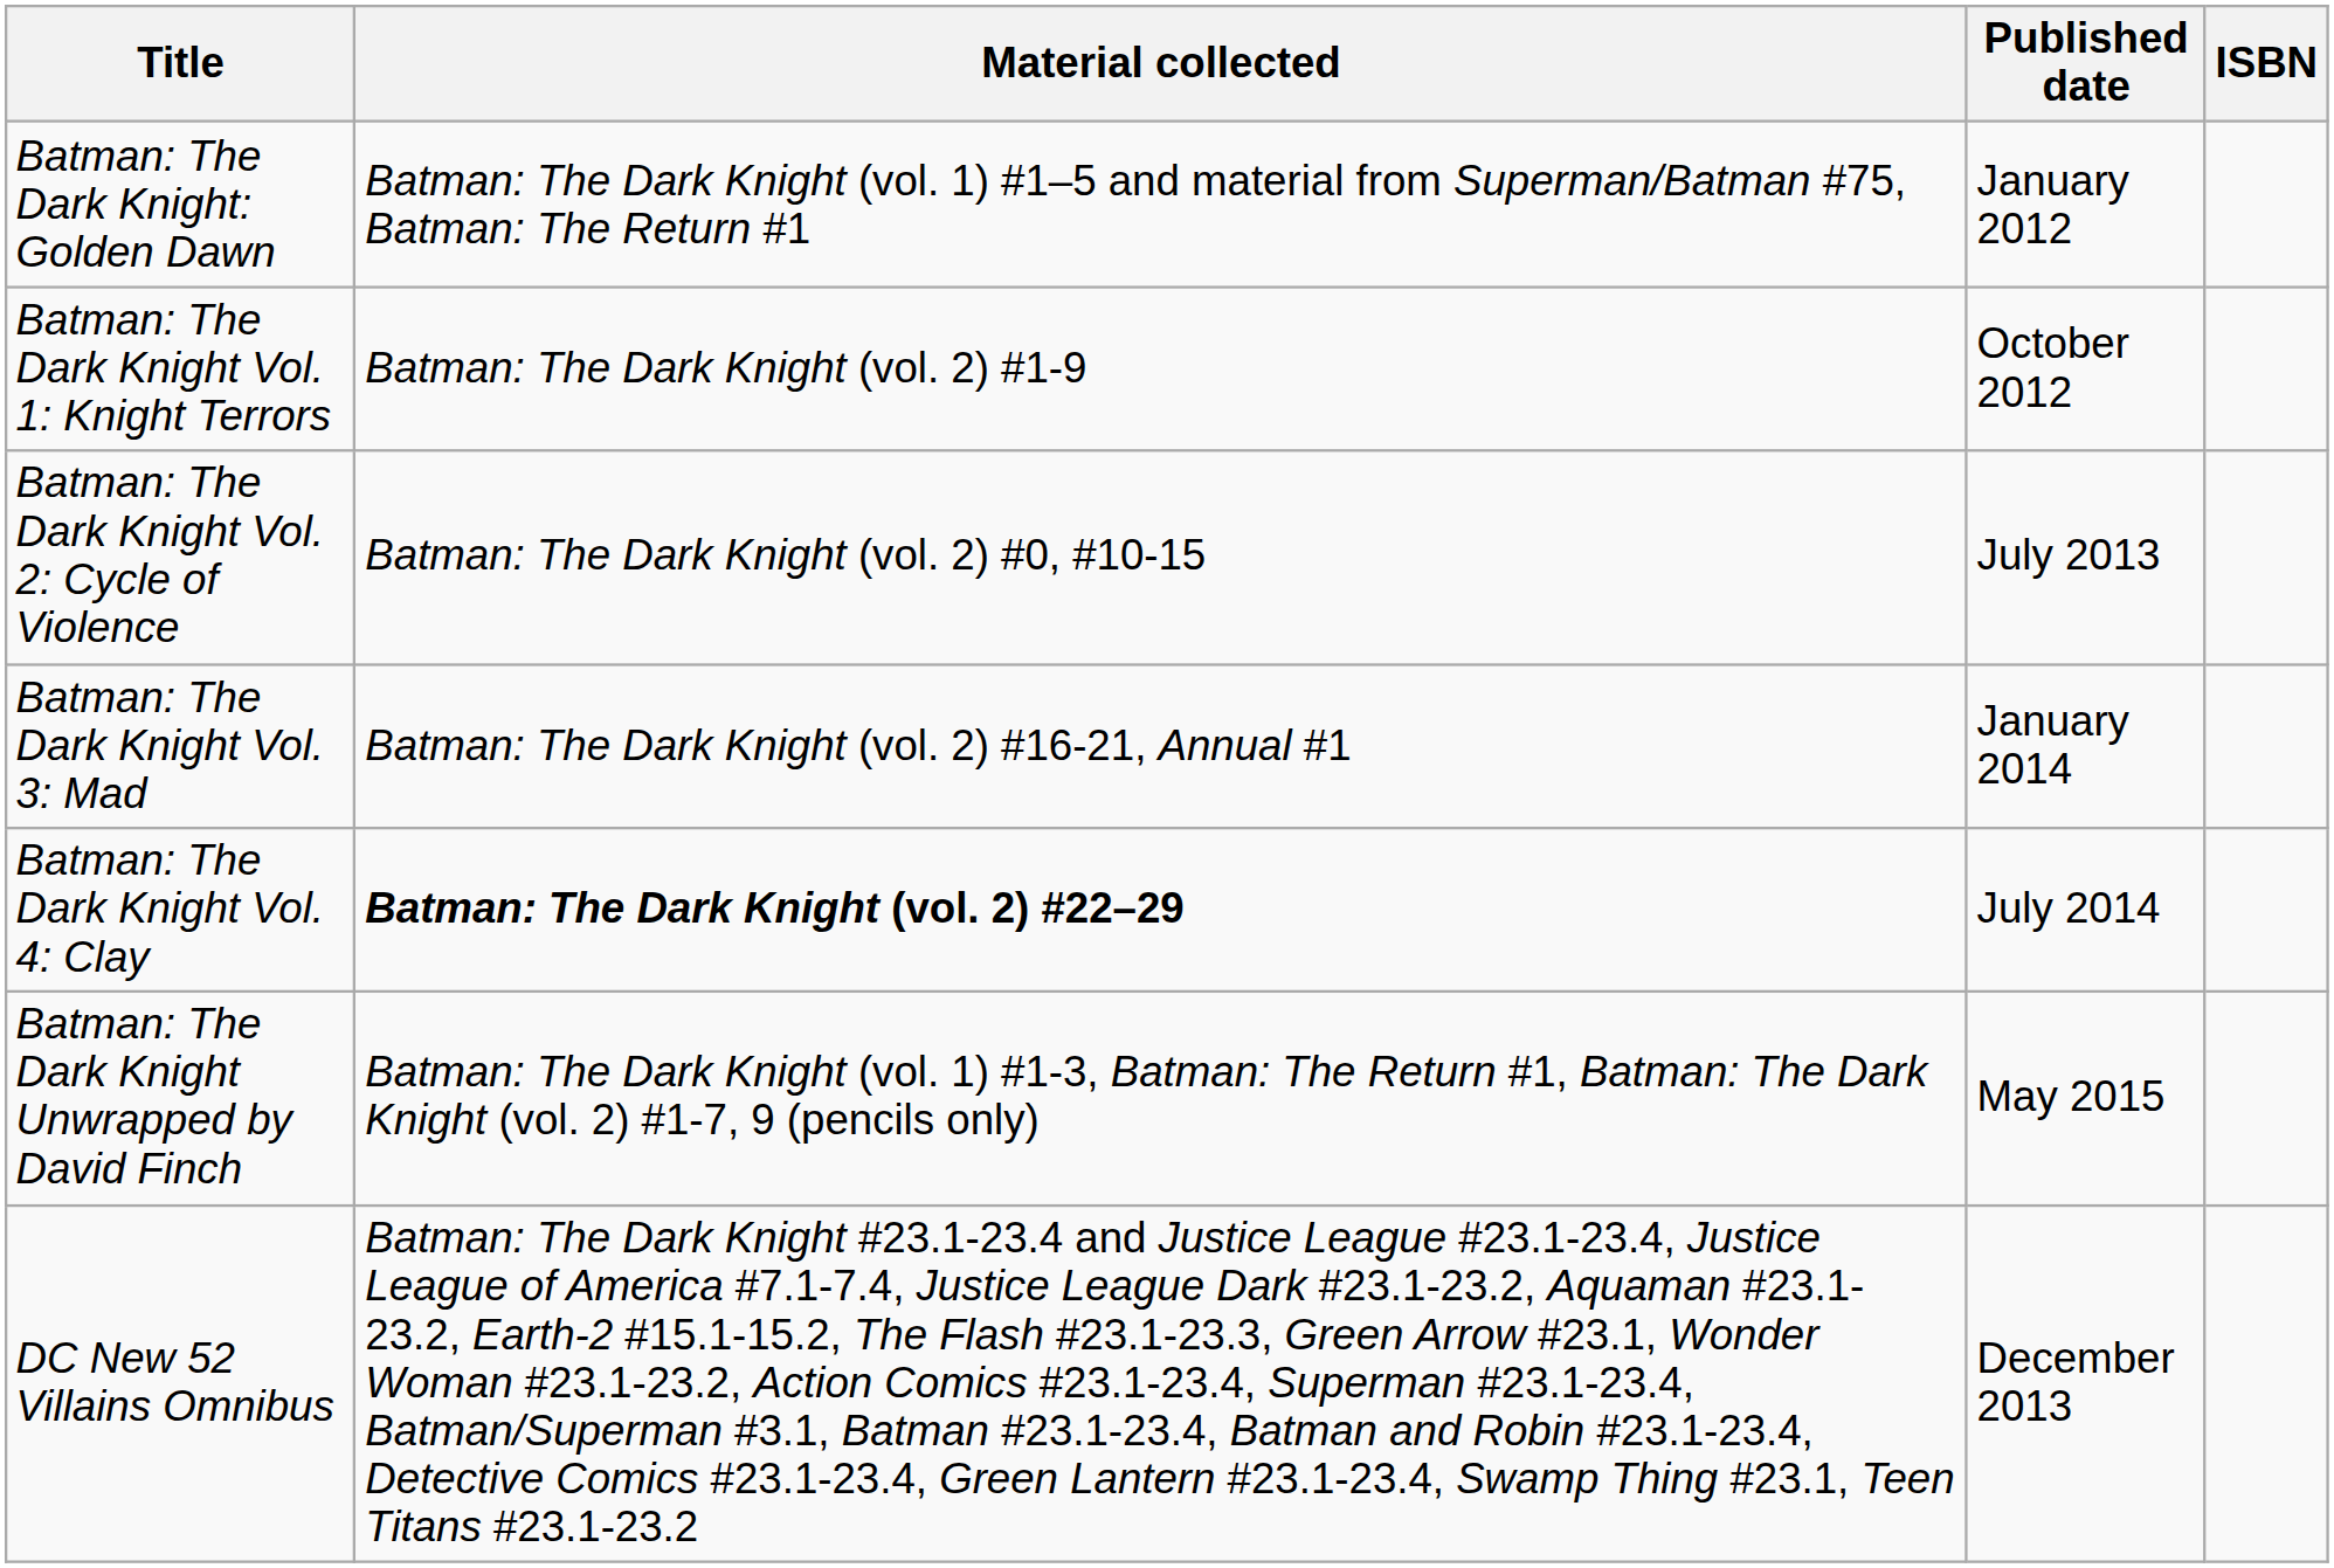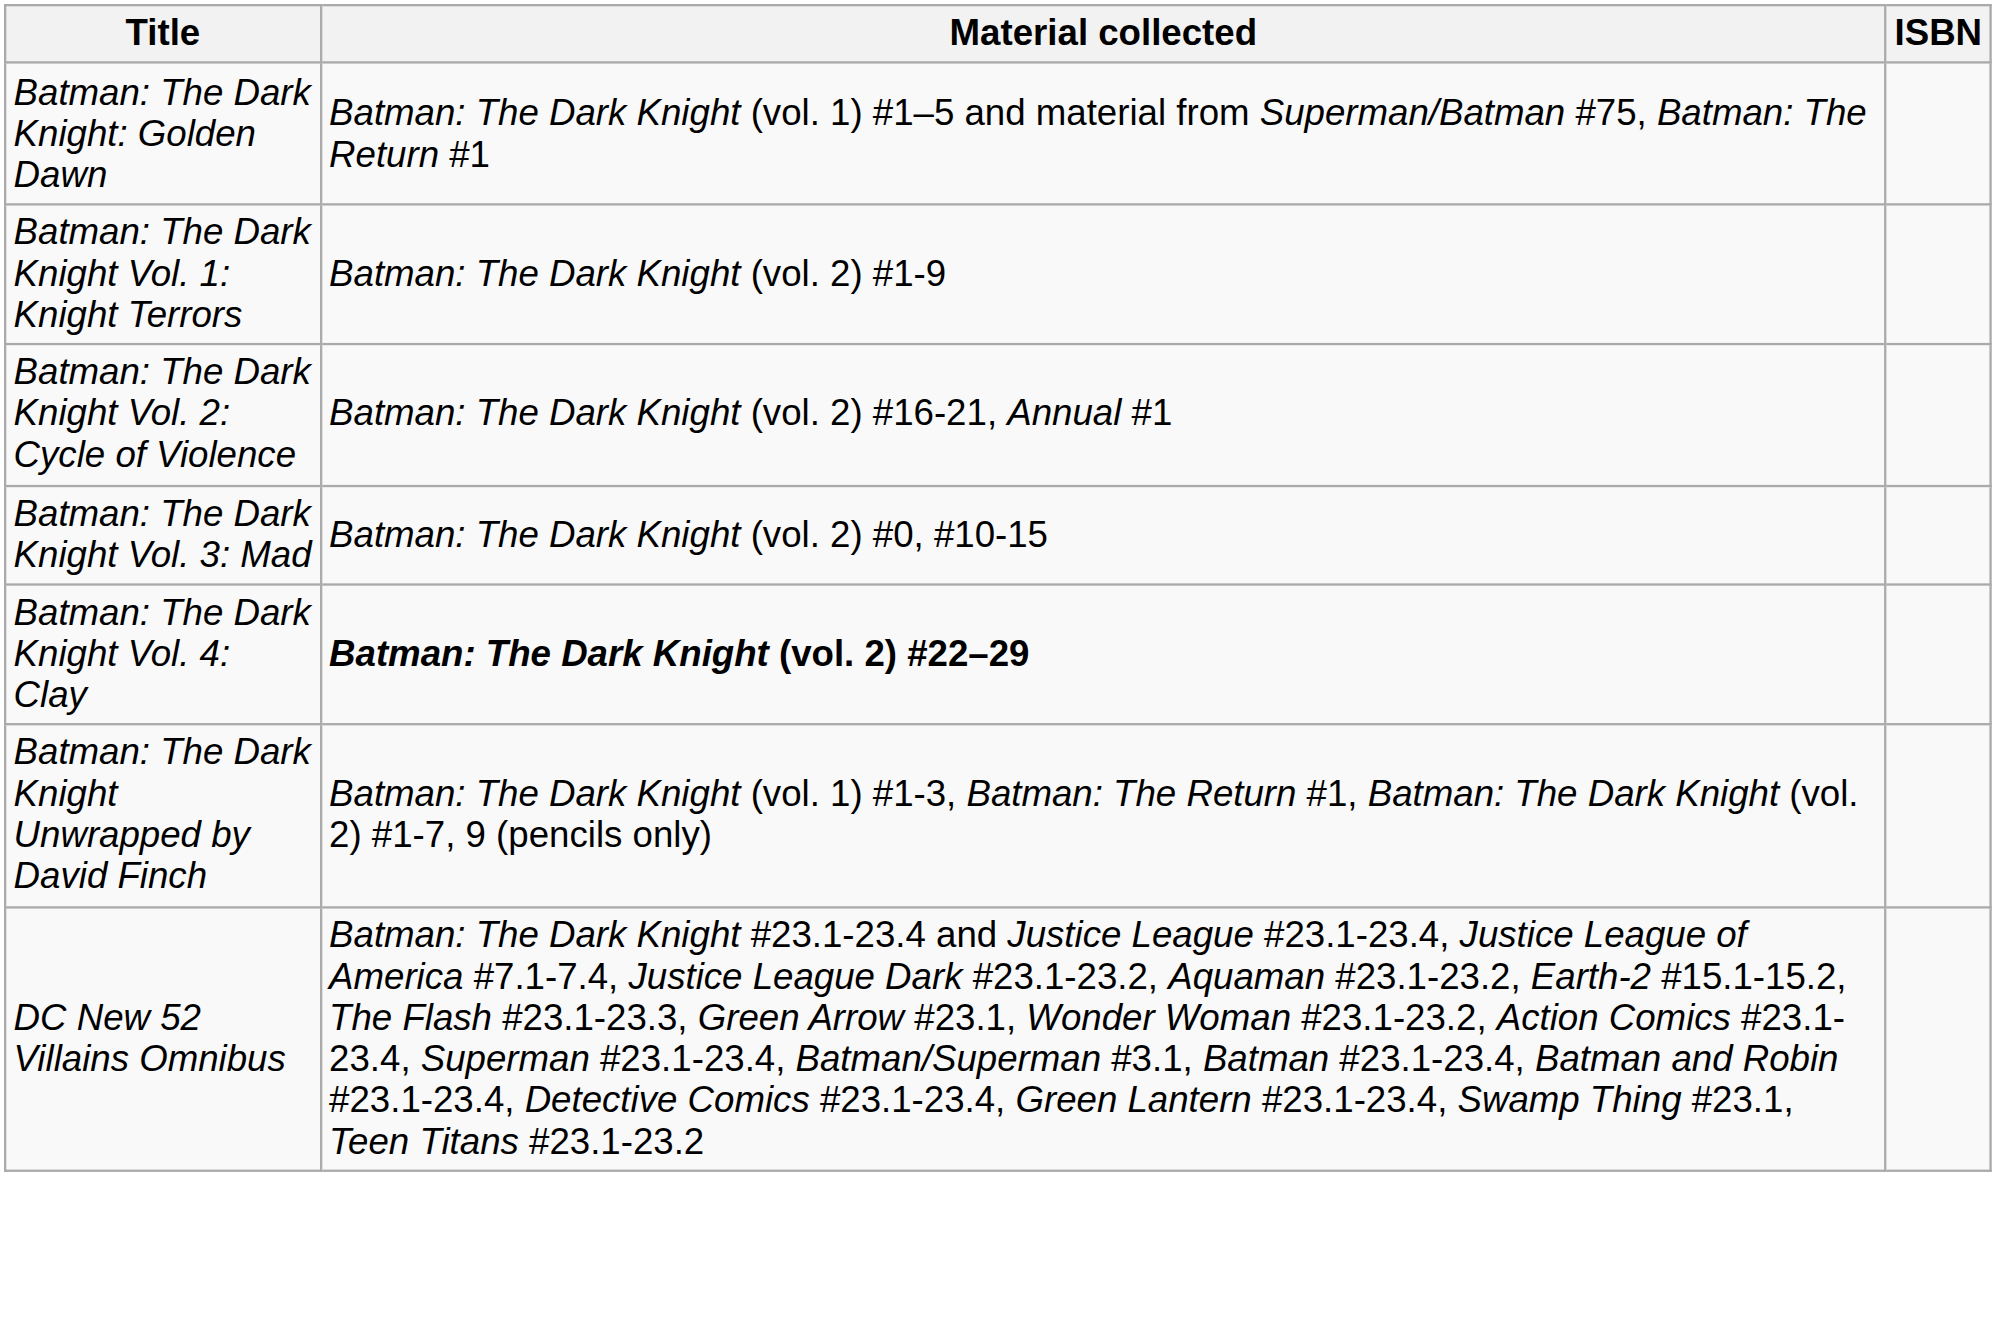 <table class="wikitable">
 <tr>
 <th>Title</th>
 <th>Material collected</th>
-<th>Published date</th>
 <th>ISBN</th>
 </tr>
 <tr>
 <td><em>Batman: The Dark Knight: Golden Dawn</em></td>
 <td><em>Batman: The Dark Knight</em> (vol. 1) #1–5 and material from <em>Superman/Batman</em> #75, <em>Batman: The Return</em> #1</td>
-<td>January 2012</td>
 <td></td>
 </tr>
 <tr>
 <td><em>Batman: The Dark Knight Vol. 1: Knight Terrors</em></td>
 <td><em>Batman: The Dark Knight</em> (vol. 2) #1-9</td>
-<td>October 2012</td>
 <td></td>
 </tr>
 <tr>
 <td><em>Batman: The Dark Knight Vol. 2: Cycle of Violence</em></td>
-<td><em>Batman: The Dark Knight</em> (vol. 2) #0, #10-15</td>
-<td>July 2013</td>
+<td><em>Batman: The Dark Knight</em> (vol. 2) #16-21, <em>Annual</em> #1</td>
 <td></td>
 </tr>
 <tr>
 <td><em>Batman: The Dark Knight Vol. 3: Mad</em></td>
-<td><em>Batman: The Dark Knight</em> (vol. 2) #16-21, <em>Annual</em> #1</td>
-<td>January 2014</td>
+<td><em>Batman: The Dark Knight</em> (vol. 2) #0, #10-15</td>
 <td></td>
 </tr>
 <tr>
 <td><em>Batman: The Dark Knight Vol. 4: Clay</em></td>
 <td><strong><em>Batman: The Dark Knight</em> (vol. 2) #22–29</strong></td>
-<td>July 2014</td>
 <td></td>
 </tr>
 <tr>
 <td><em>Batman: The Dark Knight Unwrapped by David Finch</em></td>
 <td><em>Batman: The Dark Knight</em> (vol. 1) #1-3, <em>Batman: The Return</em> #1, <em>Batman: The Dark Knight</em> (vol. 2) #1-7, 9 (pencils only)</td>
-<td>May 2015</td>
 <td></td>
 </tr>
 <tr>
 <td><em>DC New 52 Villains Omnibus</em></td>
 <td><em>Batman: The Dark Knight</em> #23.1-23.4 and <em>Justice League</em> #23.1-23.4, <em>Justice League of America</em> #7.1-7.4, <em>Justice League Dark</em>  #23.1-23.2, <em>Aquaman</em> #23.1-23.2, <em>Earth-2</em> #15.1-15.2, <em>The Flash</em> #23.1-23.3, <em>Green Arrow</em> #23.1, <em>Wonder Woman</em> #23.1-23.2, <em>Action Comics</em> #23.1-23.4, <em>Superman</em> #23.1-23.4, <em>Batman/Superman</em> #3.1, <em>Batman</em> #23.1-23.4, <em>Batman and Robin</em> #23.1-23.4, <em>Detective Comics</em> #23.1-23.4, <em>Green Lantern</em> #23.1-23.4, <em>Swamp Thing</em> #23.1, <em>Teen Titans</em> #23.1-23.2</td>
-<td>December 2013</td>
 <td></td>
 </tr>
 </table>
